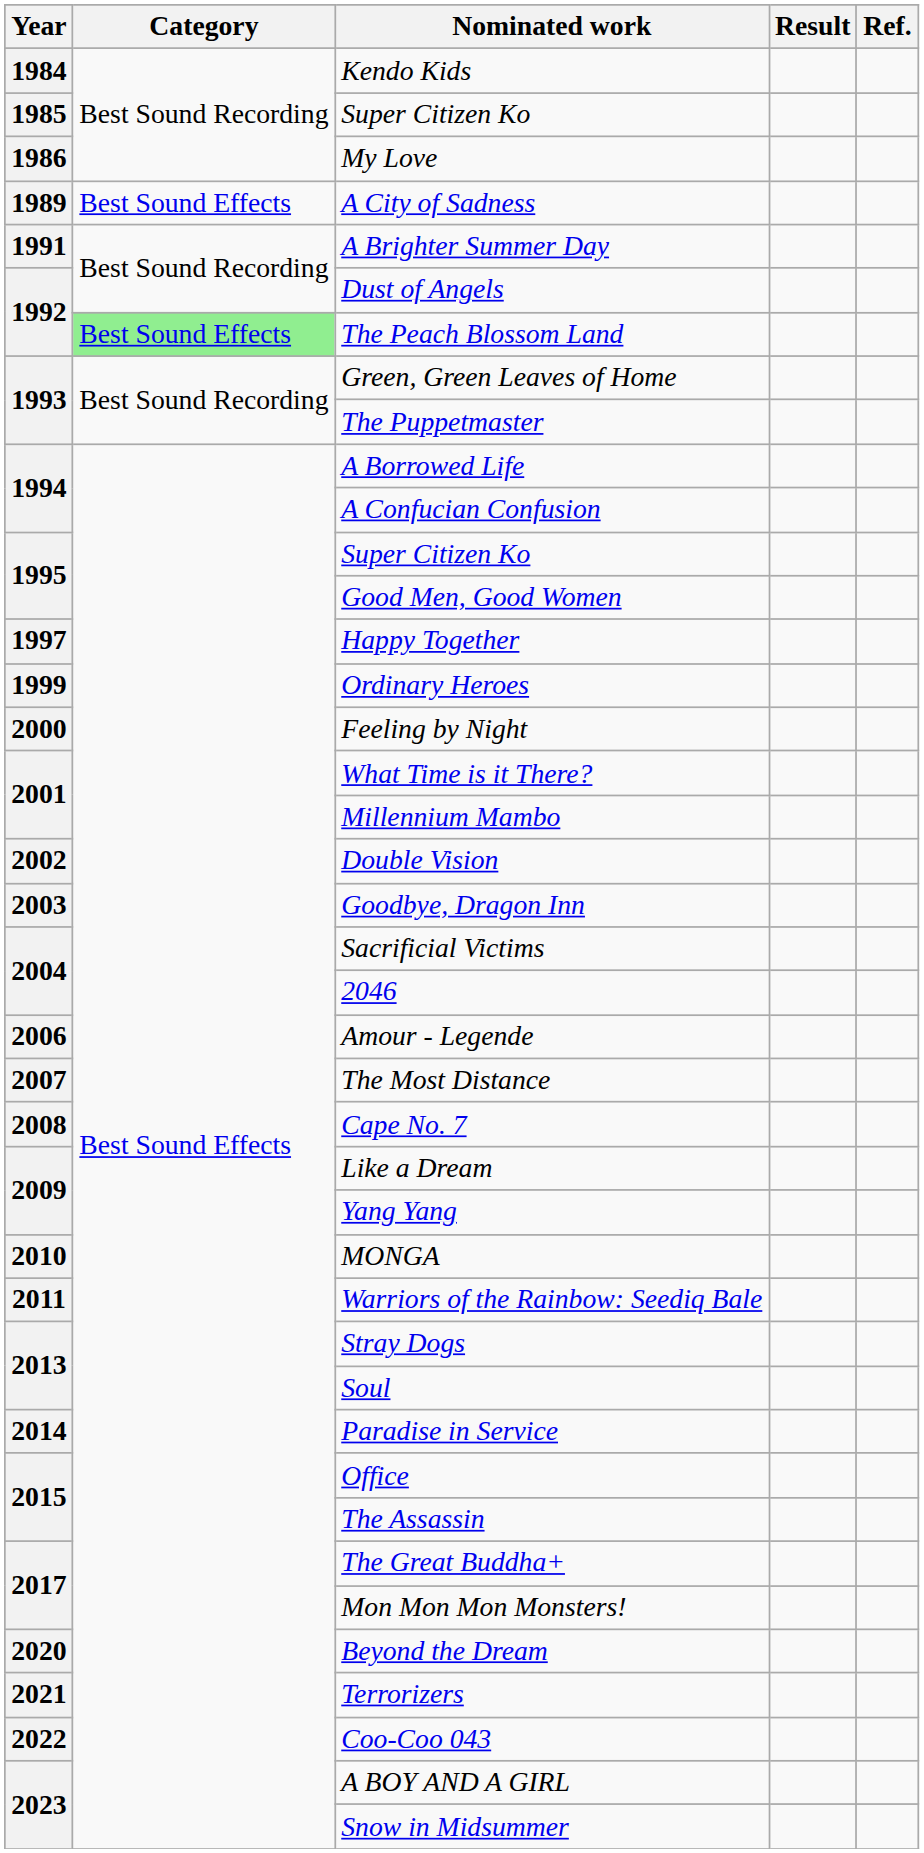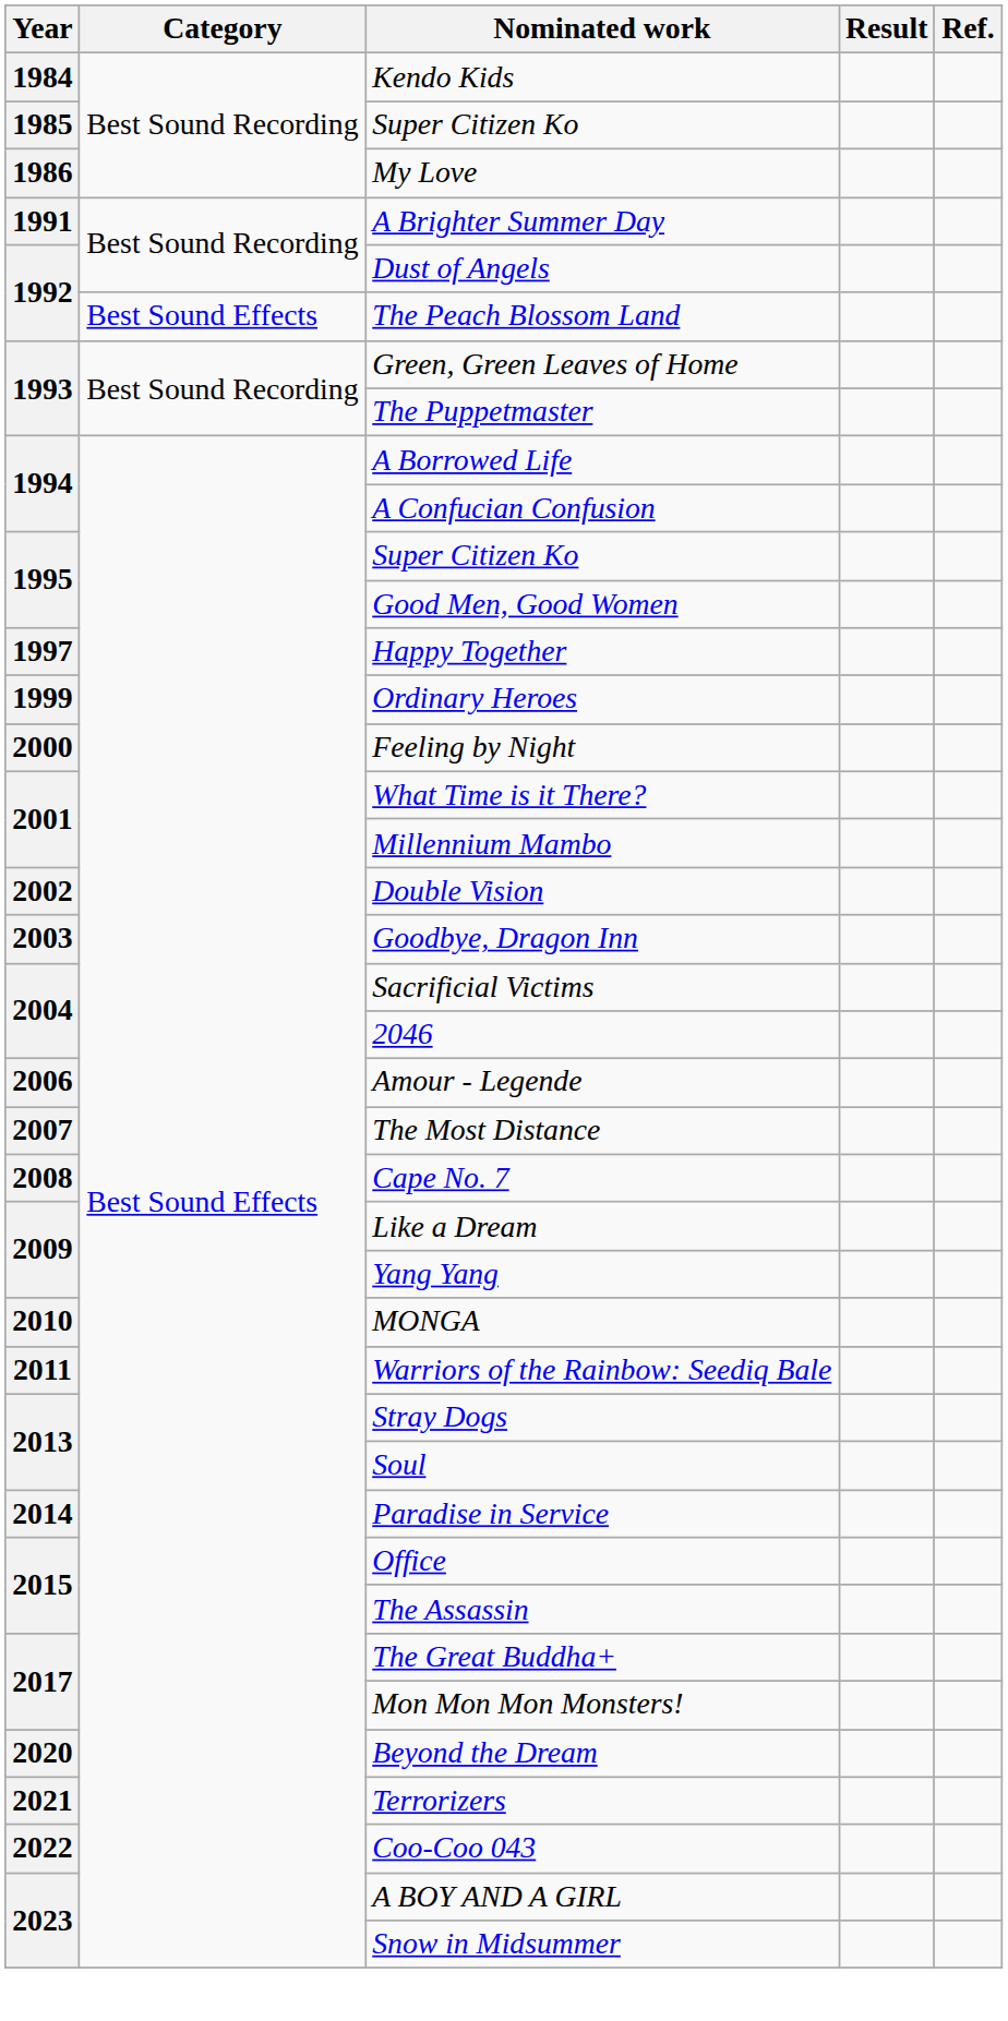 <table class="wikitable">
 <tr>
 <th scope="col">Year</th>
 <th scope="col">Category</th>
 <th scope="col">Nominated work</th>
 <th scope="col">Result</th>
 <th scope="col">Ref.</th>
 </tr>
 <tr>
 <th scope="row">1984</th>
 <td rowspan="3">Best Sound Recording</td>
 <td><em>Kendo Kids</em></td>
 <td></td>
 <td align="center"></td>
 </tr>
 <tr>
 <th scope="row">1985</th>
 <td><em>Super Citizen Ko</em></td>
 <td></td>
 <td align="center"></td>
 </tr>
 <tr>
 <th scope="row">1986</th>
 <td><em>My Love</em></td>
 <td></td>
 <td align="center"></td>
 </tr>
 <tr>
-<th scope="row">1989</th>
-<td><a href='#'>Best Sound Effects</a></td>
-<td><em><a href='#'>A City of Sadness</a></em></td>
-<td></td>
-<td align="center"></td>
-</tr>
-<tr>
 <th scope="row">1991</th>
 <td rowspan="2">Best Sound Recording</td>
 <td><em><a href='#'>A Brighter Summer Day</a></em></td>
 <td></td>
 <td align="center"></td>
 </tr>
 <tr>
 <th scope="row" rowspan="2">1992</th>
 <td><em><a href='#'>Dust of Angels</a></em></td>
 <td></td>
 <td align="center"></td>
 </tr>
 <tr>
-<td style="background: lightgreen;"><a href='#'>Best Sound Effects</a></td>
+<td><a href='#'>Best Sound Effects</a></td>
 <td><em><a href='#'>The Peach Blossom Land</a></em></td>
 <td></td>
 <td align="center"></td>
 </tr>
 <tr>
 <th scope="row" rowspan="2">1993</th>
 <td rowspan="2">Best Sound Recording</td>
 <td><em>Green, Green Leaves of Home</em></td>
 <td></td>
 <td align="center"></td>
 </tr>
 <tr>
 <td><em><a href='#'>The Puppetmaster</a></em></td>
 <td></td>
 <td align="center"></td>
 </tr>
 <tr>
 <th scope="row" rowspan="2">1994</th>
 <td rowspan="33"><a href='#'>Best Sound Effects</a></td>
 <td><em><a href='#'>A Borrowed Life</a></em></td>
 <td></td>
 <td align="center"></td>
 </tr>
 <tr>
 <td><em><a href='#'>A Confucian Confusion</a></em></td>
 <td></td>
 <td align="center"></td>
 </tr>
 <tr>
 <th scope="row" rowspan="2">1995</th>
 <td><em><a href='#'>Super Citizen Ko</a></em></td>
 <td></td>
 <td align="center"></td>
 </tr>
 <tr>
 <td><em><a href='#'>Good Men, Good Women</a></em></td>
 <td></td>
 <td align="center"></td>
 </tr>
 <tr>
 <th scope="row">1997</th>
 <td><em><a href='#'>Happy Together</a></em></td>
 <td></td>
 <td align="center"></td>
 </tr>
 <tr>
 <th scope="row">1999</th>
 <td><em><a href='#'>Ordinary Heroes</a></em></td>
 <td></td>
 <td align="center"></td>
 </tr>
 <tr>
 <th scope="row">2000</th>
 <td><em>Feeling by Night</em></td>
 <td></td>
 <td align="center"></td>
 </tr>
 <tr>
 <th scope="row" rowspan="2">2001</th>
 <td><em><a href='#'>What Time is it There?</a></em></td>
 <td></td>
 <td align="center"></td>
 </tr>
 <tr>
 <td><em><a href='#'>Millennium Mambo</a></em></td>
 <td></td>
 <td align="center"></td>
 </tr>
 <tr>
 <th scope="row">2002</th>
 <td><em><a href='#'>Double Vision</a></em></td>
 <td></td>
 <td align="center"></td>
 </tr>
 <tr>
 <th scope="row">2003</th>
 <td><em><a href='#'>Goodbye, Dragon Inn</a></em></td>
 <td></td>
 <td align="center"></td>
 </tr>
 <tr>
 <th scope="row" rowspan="2">2004</th>
 <td><em>Sacrificial Victims</em></td>
 <td></td>
 <td align="center"></td>
 </tr>
 <tr>
 <td><em><a href='#'>2046</a></em></td>
 <td></td>
 <td align="center"></td>
 </tr>
 <tr>
 <th scope="row">2006</th>
 <td><em>Amour - Legende</em></td>
 <td></td>
 <td align="center"></td>
 </tr>
 <tr>
 <th scope="row">2007</th>
 <td><em>The Most Distance</em></td>
 <td></td>
 <td align="center"></td>
 </tr>
 <tr>
 <th scope="row">2008</th>
 <td><em><a href='#'>Cape No. 7</a></em></td>
 <td></td>
 <td align="center"></td>
 </tr>
 <tr>
 <th scope="row" rowspan="2">2009</th>
 <td><em>Like a Dream</em></td>
 <td></td>
 <td align="center"></td>
 </tr>
 <tr>
 <td><em><a href='#'>Yang Yang</a></em></td>
 <td></td>
 <td align="center"></td>
 </tr>
 <tr>
 <th scope="row">2010</th>
 <td><em>MONGA</em></td>
 <td></td>
 <td align="center"></td>
 </tr>
 <tr>
 <th scope="row">2011</th>
 <td><em><a href='#'>Warriors of the Rainbow: Seediq Bale</a></em></td>
 <td></td>
 <td align="center"></td>
 </tr>
 <tr>
 <th scope="row" rowspan="2">2013</th>
 <td><em><a href='#'>Stray Dogs</a></em></td>
 <td></td>
 <td align="center"></td>
 </tr>
 <tr>
 <td><em><a href='#'>Soul</a></em></td>
 <td></td>
 <td align="center"></td>
 </tr>
 <tr>
 <th scope="row">2014</th>
 <td><em><a href='#'>Paradise in Service</a></em></td>
 <td></td>
 <td align="center"></td>
 </tr>
 <tr>
 <th scope="row" rowspan="2">2015</th>
 <td><em><a href='#'>Office</a></em></td>
 <td></td>
 <td align="center"></td>
 </tr>
 <tr>
 <td><em><a href='#'>The Assassin</a></em></td>
 <td></td>
 <td align="center"></td>
 </tr>
 <tr>
 <th scope="row" rowspan="2">2017</th>
 <td><em><a href='#'>The Great Buddha+</a></em></td>
 <td></td>
 <td align="center"></td>
 </tr>
 <tr>
 <td><em>Mon Mon Mon Monsters!</em></td>
 <td></td>
 <td align="center"></td>
 </tr>
 <tr>
 <th scope="row">2020</th>
 <td><em><a href='#'>Beyond the Dream</a></em></td>
 <td></td>
 <td align="center"></td>
 </tr>
 <tr>
 <th scope="row">2021</th>
 <td><em><a href='#'>Terrorizers</a></em></td>
 <td></td>
 <td align="center"></td>
 </tr>
 <tr>
 <th scope="row">2022</th>
 <td><em><a href='#'>Coo-Coo 043</a></em></td>
 <td></td>
 <td align="center"></td>
 </tr>
 <tr>
 <th scope="row" rowspan="2">2023</th>
 <td><em>A BOY AND A GIRL</em></td>
 <td></td>
 <td align="center"></td>
 </tr>
 <tr>
 <td><em><a href='#'>Snow in Midsummer</a></em></td>
 <td></td>
 <td align="center"></td>
 </tr>
 </table>
